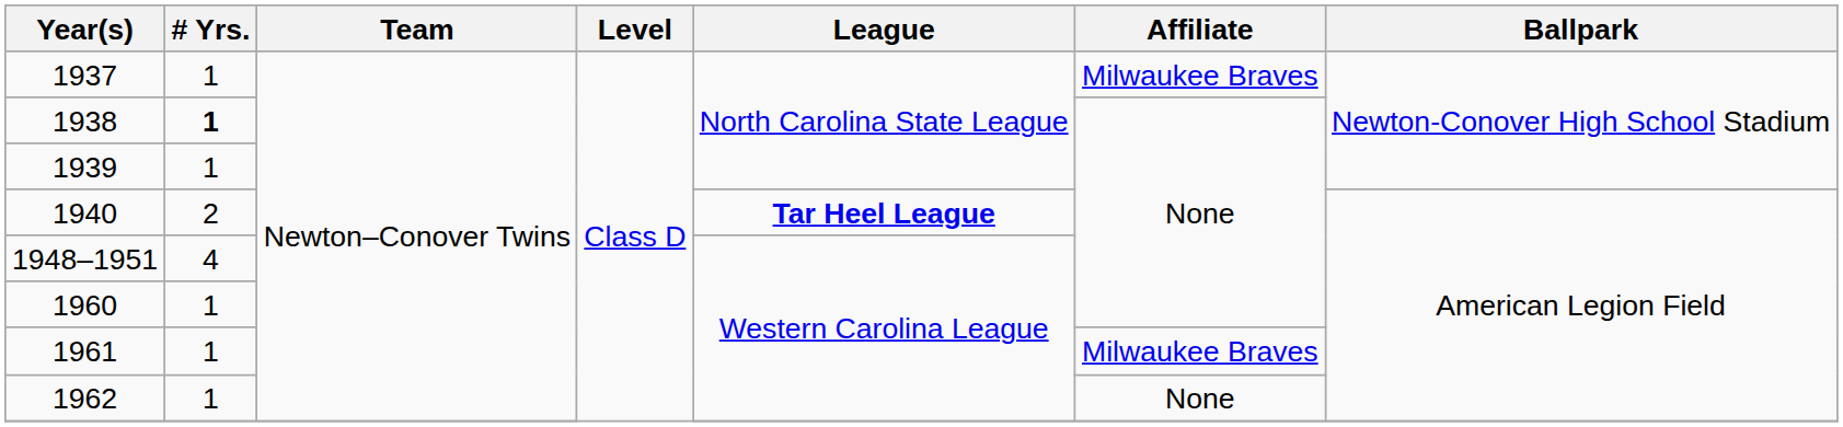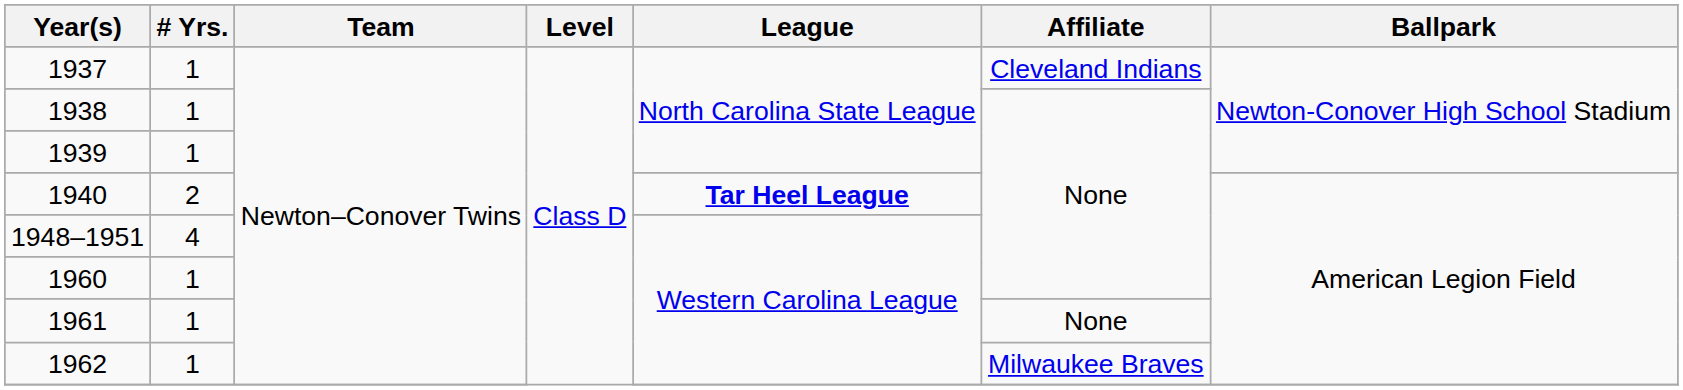 <table class="wikitable" style="text-align:center; font-size: 95%;">
 <tr>
 <th>Year(s)</th>
 <th># Yrs.</th>
 <th>Team</th>
 <th>Level</th>
 <th>League</th>
 <th>Affiliate</th>
 <th>Ballpark</th>
 </tr>
 <tr>
 <td>1937</td>
 <td>1</td>
 <td rowspan=8>Newton–Conover Twins</td>
 <td rowspan=9><a href='#'>Class D</a></td>
 <td rowspan=3><a href='#'>North Carolina State League</a></td>
-<td><a href='#'>Milwaukee Braves</a></td>
+<td><a href='#'>Cleveland Indians</a></td>
 <td rowspan=3><a href='#'>Newton-Conover High School</a> Stadium</td>
 </tr>
 <tr>
 <td>1938</td>
-<td><strong>1</strong></td>
+<td>1</td>
 <td rowspan=5>None</td>
 </tr>
 <tr>
 <td>1939</td>
 <td>1</td>
 </tr>
 <tr>
 <td>1940</td>
 <td>2</td>
 <td><strong><a href='#'>Tar Heel League</a></strong></td>
 <td Rowspan=5>American Legion Field</td>
 </tr>
 <tr>
 <td>1948–1951</td>
 <td>4</td>
 <td rowspan=4><a href='#'>Western Carolina League</a></td>
 </tr>
 <tr>
 <td>1960</td>
 <td>1</td>
 </tr>
 <tr>
 <td>1961</td>
 <td>1</td>
-<td><a href='#'>Milwaukee Braves</a></td>
+<td>None</td>
 </tr>
 <tr>
 <td>1962</td>
 <td>1</td>
-<td>None</td>
+<td><a href='#'>Milwaukee Braves</a></td>
 </tr>
 <tr>
 </tr>
 </table>
